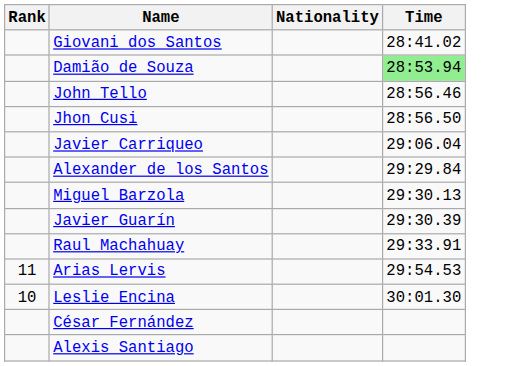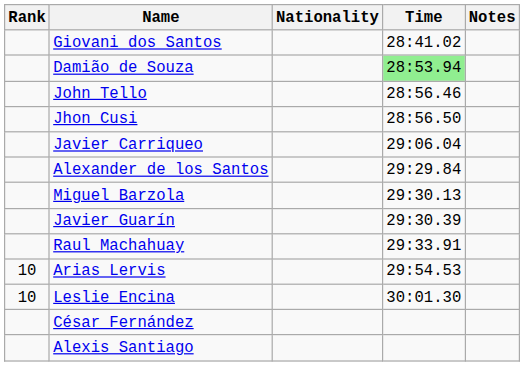 <table class="wikitable sortable" style="text-align:center">
 <tr>
 <th>Rank</th>
 <th>Name</th>
 <th>Nationality</th>
 <th>Time</th>
+<th>Notes</th>
 </tr>
 <tr>
 <td></td>
 <td align=left><a href='#'>Giovani dos Santos</a></td>
 <td align=left></td>
 <td>28:41.02</td>
+<td></td>
 </tr>
 <tr>
 <td></td>
 <td align=left><a href='#'>Damião de Souza</a></td>
 <td align=left></td>
 <td style="background: lightgreen;">28:53.94</td>
+<td></td>
 </tr>
 <tr>
 <td></td>
 <td align=left><a href='#'>John Tello</a></td>
 <td align=left></td>
 <td>28:56.46</td>
+<td></td>
 </tr>
 <tr>
 <td></td>
 <td align=left><a href='#'>Jhon Cusi</a></td>
 <td align=left></td>
 <td>28:56.50</td>
+<td></td>
 </tr>
 <tr>
 <td></td>
 <td align=left><a href='#'>Javier Carriqueo</a></td>
 <td align=left></td>
 <td>29:06.04</td>
+<td></td>
 </tr>
 <tr>
 <td></td>
 <td align=left><a href='#'>Alexander de los Santos</a></td>
 <td align=left></td>
 <td>29:29.84</td>
+<td></td>
 </tr>
 <tr>
 <td></td>
 <td align=left><a href='#'>Miguel Barzola</a></td>
 <td align=left></td>
 <td>29:30.13</td>
+<td></td>
 </tr>
 <tr>
 <td></td>
 <td align=left><a href='#'>Javier Guarín</a></td>
 <td align=left></td>
 <td>29:30.39</td>
+<td></td>
 </tr>
 <tr>
 <td></td>
 <td align=left><a href='#'>Raul Machahuay</a></td>
 <td align=left></td>
 <td>29:33.91</td>
+<td></td>
 </tr>
 <tr>
-<td>11</td>
+<td>10</td>
 <td align=left><a href='#'>Arias Lervis</a></td>
 <td align=left></td>
 <td>29:54.53</td>
+<td></td>
 </tr>
 <tr>
 <td>10</td>
 <td align=left><a href='#'>Leslie Encina</a></td>
 <td align=left></td>
 <td>30:01.30</td>
+<td></td>
 </tr>
 <tr>
 <td></td>
 <td align=left><a href='#'>César Fernández</a></td>
 <td align=left></td>
+<td></td>
 <td></td>
 </tr>
 <tr>
 <td></td>
 <td align=left><a href='#'>Alexis Santiago</a></td>
 <td align=left></td>
 <td></td>
+<td></td>
 </tr>
 </table>
